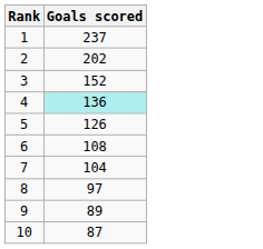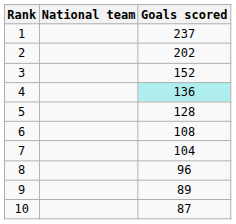 <table class="wikitable" style="text-align:center">
 <tr>
 <th>Rank</th>
+<th>National team</th>
 <th>Goals scored</th>
 </tr>
 <tr>
 <td>1</td>
+<td align="left"></td>
 <td>237</td>
 </tr>
 <tr>
 <td>2</td>
+<td align="left"></td>
 <td>202</td>
 </tr>
 <tr>
 <td>3</td>
+<td align="left"></td>
 <td>152</td>
 </tr>
 <tr>
 <td>4</td>
+<td align="left"></td>
 <td style="background: paleturquoise;">136</td>
 </tr>
 <tr>
 <td>5</td>
-<td>126</td>
+<td align="left"></td>
+<td>128</td>
 </tr>
 <tr>
 <td>6</td>
+<td align="left"></td>
 <td>108</td>
 </tr>
 <tr>
 <td>7</td>
+<td align="left"></td>
 <td>104</td>
 </tr>
 <tr>
 <td>8</td>
-<td>97</td>
+<td align="left"></td>
+<td>96</td>
 </tr>
 <tr>
 <td>9</td>
+<td align="left"></td>
 <td>89</td>
 </tr>
 <tr>
 <td>10</td>
+<td align="left"></td>
 <td>87</td>
 </tr>
 </table>
